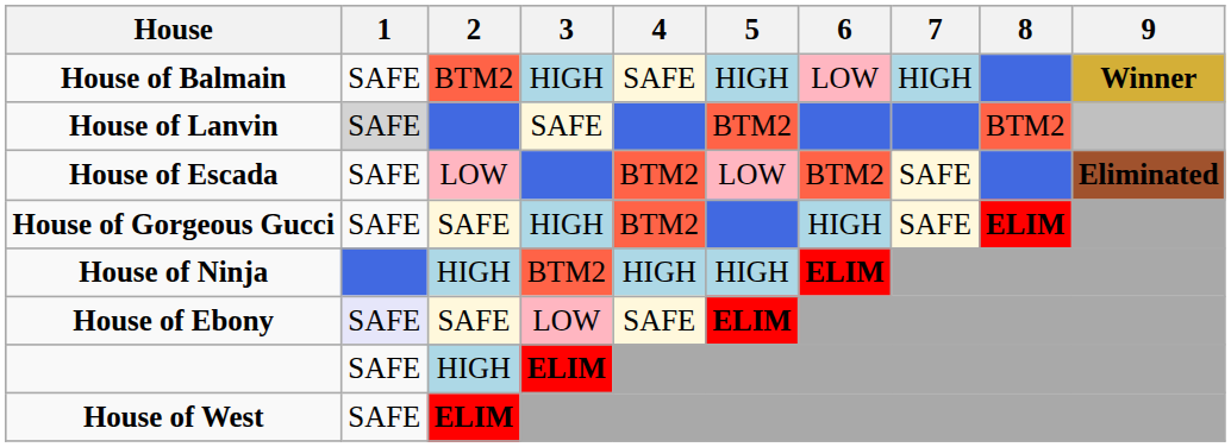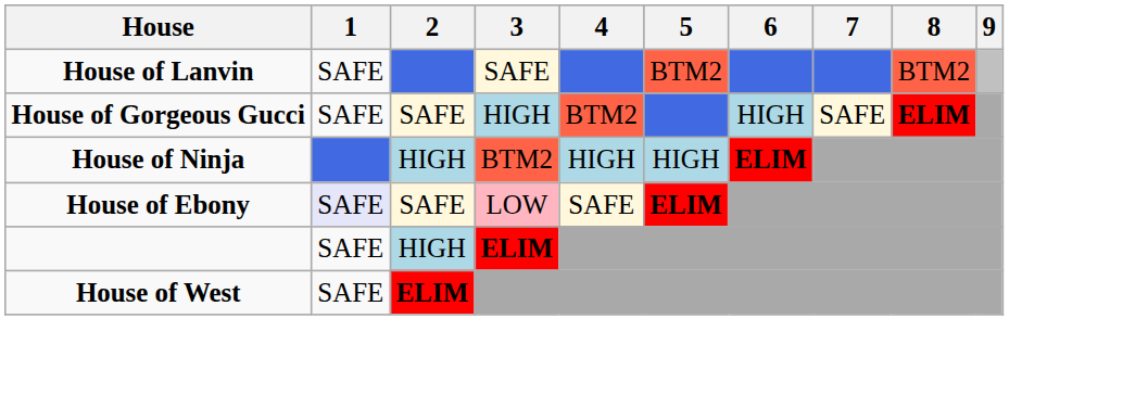 <table class="wikitable" border="2" style="text-align: center; font-size: 96%;">
 <tr>
 <th>House</th>
 <th>1</th>
 <th>2</th>
 <th>3</th>
 <th>4</th>
 <th>5</th>
 <th>6</th>
 <th>7</th>
 <th>8</th>
 <th>9</th>
 </tr>
 <tr>
-<td><strong>House of Balmain</strong></td>
+<td><strong>House of Lanvin</strong></td>
 <td>SAFE</td>
-<td bgcolor="tomato">BTM2</td>
-<td bgcolor="lightblue">HIGH</td>
-<td bgcolor="cornsilk">SAFE</td>
-<td bgcolor="lightblue">HIGH</td>
-<td style="background:lightpink;">LOW</td>
-<td bgcolor="lightblue">HIGH</td>
-<td bgcolor="royalblue"><strong></strong></td>
-<td bgcolor="#D4AF37"><strong>Winner</strong></td>
-</tr>
-<tr>
-<td><strong>House of Lanvin</strong></td>
-<td style="background: lightgrey;">SAFE</td>
 <td bgcolor="royalblue"><strong></strong></td>
 <td bgcolor="cornsilk">SAFE</td>
 <td bgcolor="royalblue"><strong></strong></td>
 <td bgcolor="tomato">BTM2</td>
 <td bgcolor="royalblue"><strong></strong></td>
 <td bgcolor="royalblue"><strong></strong></td>
 <td bgcolor="tomato">BTM2</td>
 <td bgcolor="silver"></td>
-</tr>
-<tr>
-<td><strong>House of Escada</strong></td>
-<td>SAFE</td>
-<td style="background:lightpink;">LOW</td>
-<td bgcolor="royalblue"><strong></strong></td>
-<td bgcolor="tomato">BTM2</td>
-<td style="background:lightpink;">LOW</td>
-<td bgcolor="tomato">BTM2</td>
-<td bgcolor="cornsilk">SAFE</td>
-<td bgcolor="royalblue"><strong></strong></td>
-<td style="background: sienna;"><strong>Eliminated</strong></td>
 </tr>
 <tr>
 <td><strong>House of Gorgeous Gucci</strong></td>
 <td>SAFE</td>
 <td bgcolor="cornsilk">SAFE</td>
 <td bgcolor="lightblue">HIGH</td>
 <td bgcolor="tomato">BTM2</td>
 <td bgcolor="royalblue"><strong></strong></td>
 <td bgcolor="lightblue">HIGH</td>
 <td bgcolor="cornsilk">SAFE</td>
 <td bgcolor="red"><strong>ELIM</strong></td>
 <td colspan="1" bgcolor="darkgray"></td>
 </tr>
 <tr>
 <td><strong>House of Ninja</strong></td>
 <td bgcolor="royalblue"><strong></strong></td>
 <td bgcolor="lightblue">HIGH</td>
 <td bgcolor="tomato">BTM2</td>
 <td bgcolor="lightblue">HIGH</td>
 <td bgcolor="lightblue">HIGH</td>
 <td bgcolor="red"><strong>ELIM</strong></td>
 <td colspan="3" bgcolor="darkgray"></td>
 </tr>
 <tr>
 <td><strong>House of Ebony</strong></td>
 <td style="background: lavender;">SAFE</td>
 <td bgcolor="cornsilk">SAFE</td>
 <td style="background:lightpink;">LOW</td>
 <td bgcolor="cornsilk">SAFE</td>
 <td bgcolor="red"><strong>ELIM</strong></td>
 <td colspan="4" bgcolor="darkgray"></td>
 </tr>
 <tr>
 <td></td>
 <td>SAFE</td>
 <td bgcolor="lightblue">HIGH</td>
 <td bgcolor="red"><strong>ELIM</strong></td>
 <td colspan="6" bgcolor="darkgray"></td>
 </tr>
 <tr>
 <td><strong>House of West</strong></td>
 <td>SAFE</td>
 <td bgcolor="red"><strong>ELIM</strong></td>
 <td colspan="7" bgcolor="darkgray"></td>
 </tr>
 </table>
